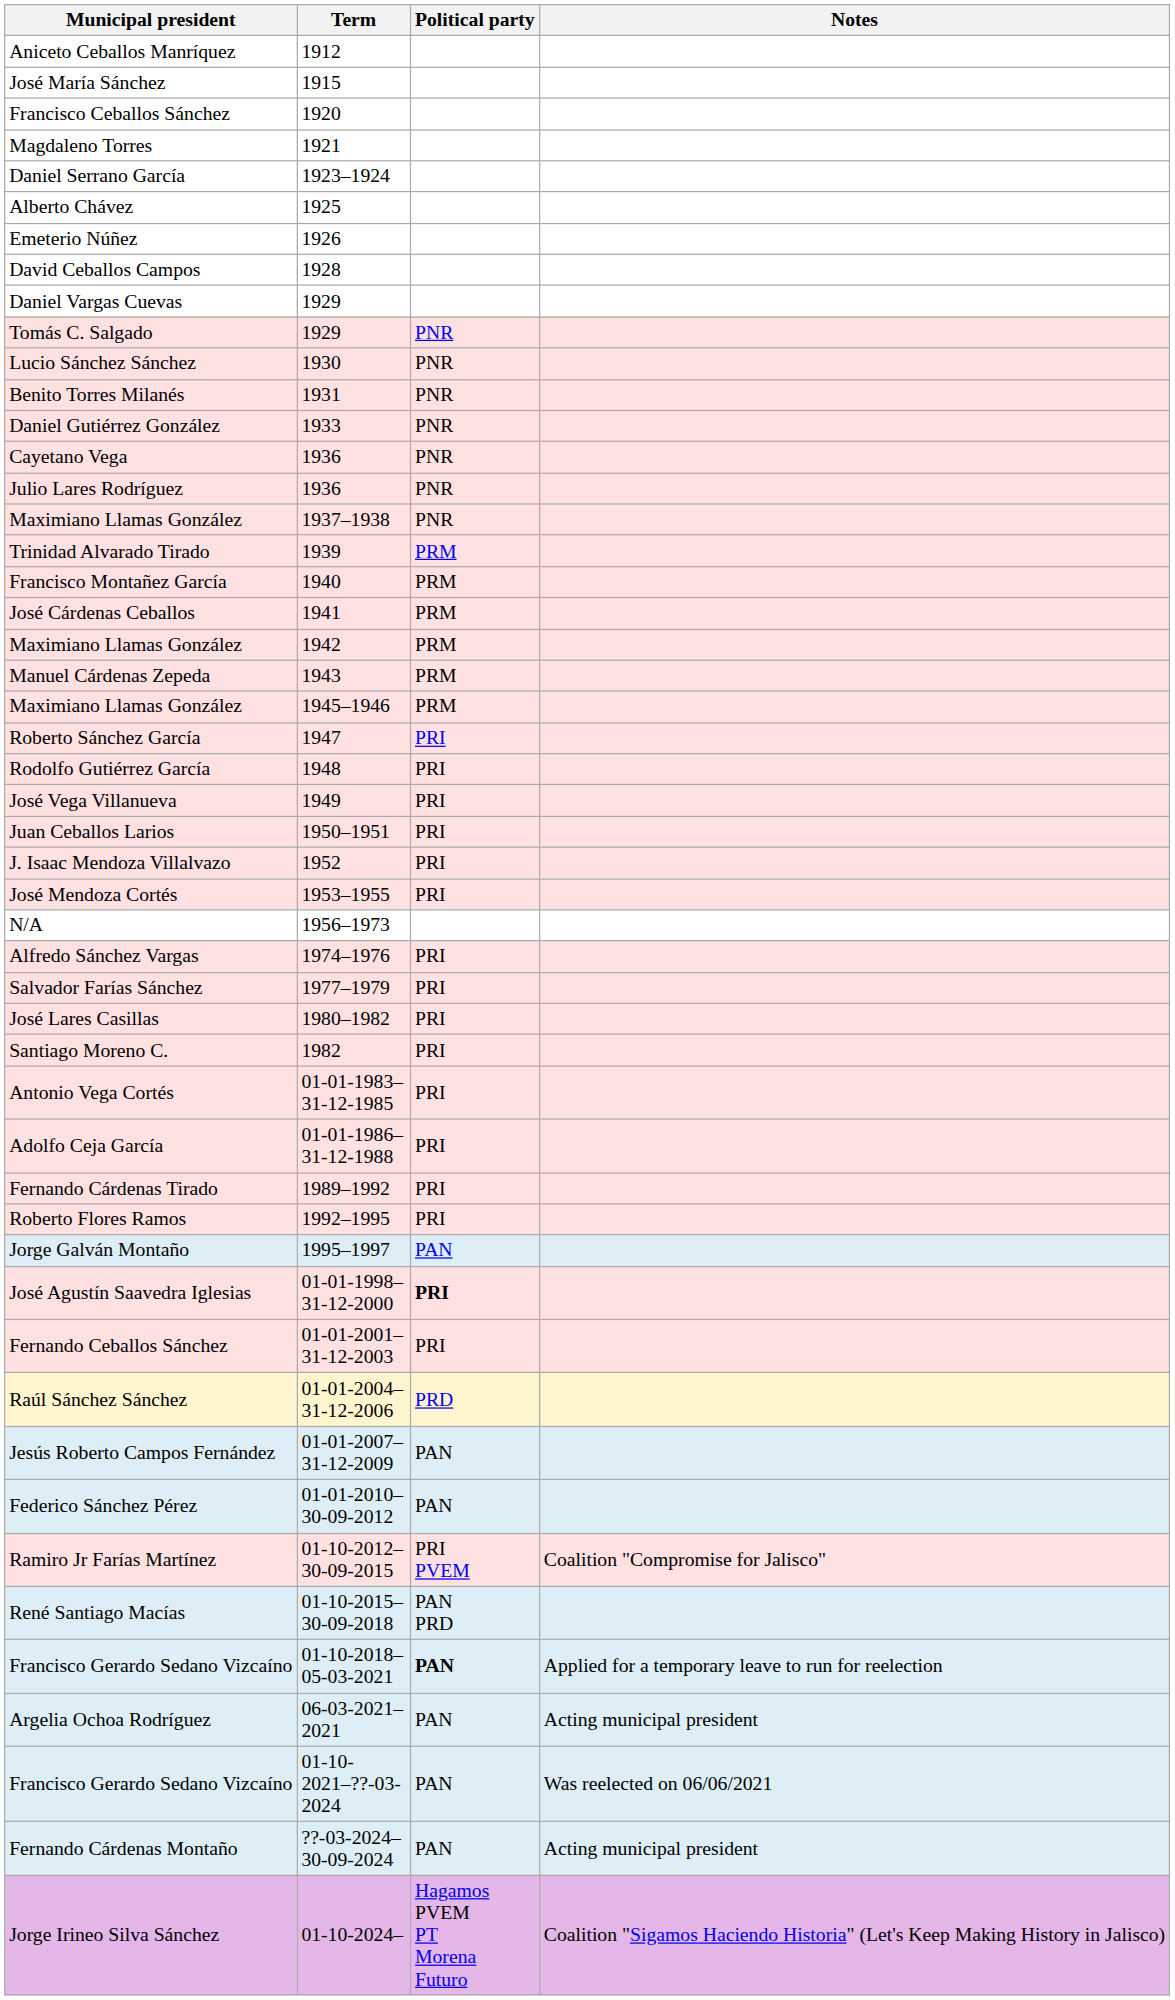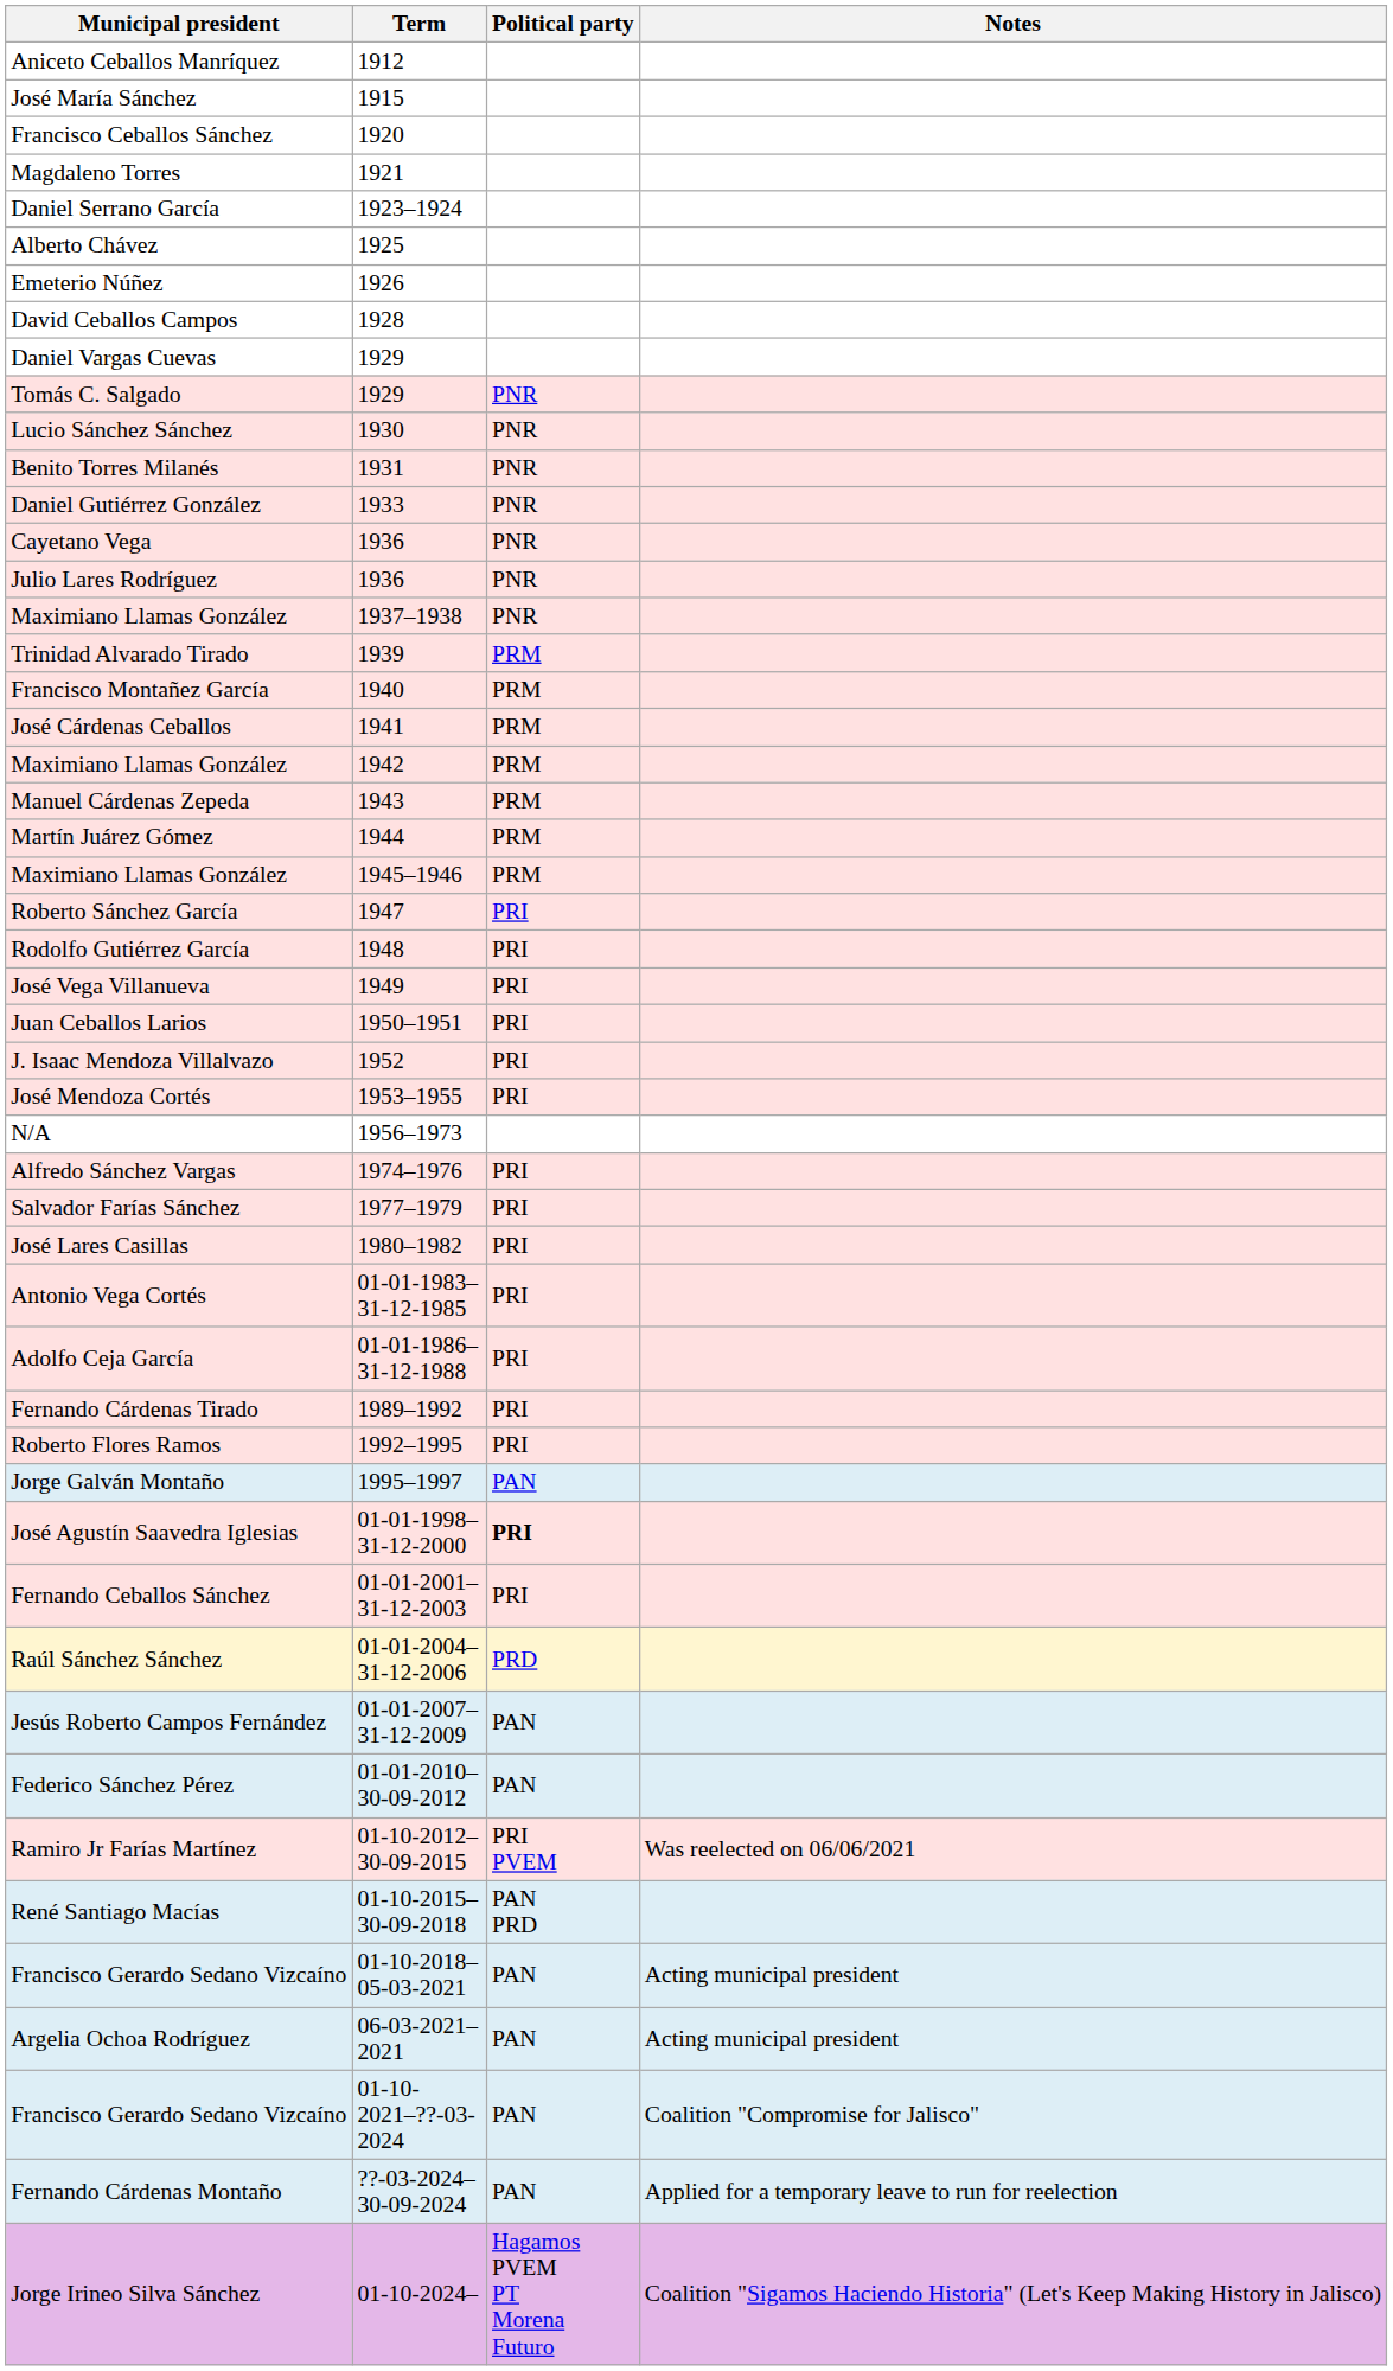 <table class="wikitable">
 <tr>
 <th>Municipal president</th>
 <th width=85px>Term</th>
 <th>Political party</th>
 <th>Notes</th>
 </tr>
 <tr style="background:#ffffff">
 <td>Aniceto Ceballos Manríquez</td>
 <td>1912</td>
 <td></td>
 <td></td>
 </tr>
 <tr style="background:#ffffff">
 <td>José María Sánchez</td>
 <td>1915</td>
 <td></td>
 <td></td>
 </tr>
 <tr style="background:#ffffff">
 <td>Francisco Ceballos Sánchez</td>
 <td>1920</td>
 <td></td>
 <td></td>
 </tr>
 <tr style="background:#ffffff">
 <td>Magdaleno Torres</td>
 <td>1921</td>
 <td></td>
 <td></td>
 </tr>
 <tr style="background:#ffffff">
 <td>Daniel Serrano García</td>
 <td>1923–1924</td>
 <td></td>
 <td></td>
 </tr>
 <tr style="background:#ffffff">
 <td>Alberto Chávez</td>
 <td>1925</td>
 <td></td>
 <td></td>
 </tr>
 <tr style="background:#ffffff">
 <td>Emeterio Núñez</td>
 <td>1926</td>
 <td></td>
 <td></td>
 </tr>
 <tr style="background:#ffffff">
 <td>David Ceballos Campos</td>
 <td>1928</td>
 <td></td>
 <td></td>
 </tr>
 <tr style="background:#ffffff">
 <td>Daniel Vargas Cuevas</td>
 <td>1929</td>
 <td></td>
 <td></td>
 </tr>
 <tr style="background:#ffe1e1">
 <td>Tomás C. Salgado</td>
 <td>1929</td>
 <td><a href='#'>PNR</a> </td>
 <td></td>
 </tr>
 <tr style="background:#ffe1e1">
 <td>Lucio Sánchez Sánchez</td>
 <td>1930</td>
 <td>PNR </td>
 <td></td>
 </tr>
 <tr style="background:#ffe1e1">
 <td>Benito Torres Milanés</td>
 <td>1931</td>
 <td>PNR </td>
 <td></td>
 </tr>
 <tr style="background:#ffe1e1">
 <td>Daniel Gutiérrez González</td>
 <td>1933</td>
 <td>PNR </td>
 <td></td>
 </tr>
 <tr style="background:#ffe1e1">
 <td>Cayetano Vega</td>
 <td>1936</td>
 <td>PNR </td>
 <td></td>
 </tr>
 <tr style="background:#ffe1e1">
 <td>Julio Lares Rodríguez</td>
 <td>1936</td>
 <td>PNR </td>
 <td></td>
 </tr>
 <tr style="background:#ffe1e1">
 <td>Maximiano Llamas González</td>
 <td>1937–1938</td>
 <td>PNR </td>
 <td></td>
 </tr>
 <tr style="background:#ffe1e1">
 <td>Trinidad Alvarado Tirado</td>
 <td>1939</td>
 <td><a href='#'>PRM</a> </td>
 <td></td>
 </tr>
 <tr style="background:#ffe1e1">
 <td>Francisco Montañez García</td>
 <td>1940</td>
 <td>PRM </td>
 <td></td>
 </tr>
 <tr style="background:#ffe1e1">
 <td>José Cárdenas Ceballos</td>
 <td>1941</td>
 <td>PRM </td>
 <td></td>
 </tr>
 <tr style="background:#ffe1e1">
 <td>Maximiano Llamas González</td>
 <td>1942</td>
 <td>PRM </td>
 <td></td>
 </tr>
 <tr style="background:#ffe1e1">
 <td>Manuel Cárdenas Zepeda</td>
 <td>1943</td>
 <td>PRM </td>
 <td></td>
 </tr>
 <tr style="background:#ffe1e1">
+<td>Martín Juárez Gómez</td>
+<td>1944</td>
+<td>PRM </td>
+<td></td>
+</tr>
+<tr style="background:#ffe1e1">
 <td>Maximiano Llamas González</td>
 <td>1945–1946</td>
 <td>PRM </td>
 <td></td>
 </tr>
 <tr style="background:#ffe1e1">
 <td>Roberto Sánchez García</td>
 <td>1947</td>
 <td><a href='#'>PRI</a> </td>
 <td></td>
 </tr>
 <tr style="background:#ffe1e1">
 <td>Rodolfo Gutiérrez García</td>
 <td>1948</td>
 <td>PRI </td>
 <td></td>
 </tr>
 <tr style="background:#ffe1e1">
 <td>José Vega Villanueva</td>
 <td>1949</td>
 <td>PRI </td>
 <td></td>
 </tr>
 <tr style="background:#ffe1e1">
 <td>Juan Ceballos Larios</td>
 <td>1950–1951</td>
 <td>PRI </td>
 <td></td>
 </tr>
 <tr style="background:#ffe1e1">
 <td>J. Isaac Mendoza Villalvazo</td>
 <td>1952</td>
 <td>PRI </td>
 <td></td>
 </tr>
 <tr style="background:#ffe1e1">
 <td>José Mendoza Cortés</td>
 <td>1953–1955</td>
 <td>PRI </td>
 <td></td>
 </tr>
 <tr style="background:#ffffff">
 <td>N/A</td>
 <td>1956–1973</td>
 <td></td>
 <td></td>
 </tr>
 <tr style="background:#ffe1e1">
 <td>Alfredo Sánchez Vargas</td>
 <td>1974–1976</td>
 <td>PRI </td>
 <td></td>
 </tr>
 <tr style="background:#ffe1e1">
 <td>Salvador Farías Sánchez</td>
 <td>1977–1979</td>
 <td>PRI </td>
 <td></td>
 </tr>
 <tr style="background:#ffe1e1">
 <td>José Lares Casillas</td>
 <td>1980–1982</td>
-<td>PRI </td>
-<td></td>
-</tr>
-<tr style="background:#ffe1e1">
-<td>Santiago Moreno C.</td>
-<td>1982</td>
 <td>PRI </td>
 <td></td>
 </tr>
 <tr style="background:#ffe1e1">
 <td>Antonio Vega Cortés</td>
 <td>01-01-1983–31-12-1985</td>
 <td>PRI </td>
 <td></td>
 </tr>
 <tr style="background:#ffe1e1">
 <td>Adolfo Ceja García</td>
 <td>01-01-1986–31-12-1988</td>
 <td>PRI </td>
 <td></td>
 </tr>
 <tr style="background:#ffe1e1">
 <td>Fernando Cárdenas Tirado</td>
 <td>1989–1992</td>
 <td>PRI </td>
 <td></td>
 </tr>
 <tr style="background:#ffe1e1">
 <td>Roberto Flores Ramos</td>
 <td>1992–1995</td>
 <td>PRI </td>
 <td></td>
 </tr>
 <tr style="background:#ddeef6">
 <td>Jorge Galván Montaño</td>
 <td>1995–1997</td>
 <td><a href='#'>PAN</a> </td>
 <td></td>
 </tr>
 <tr style="background:#ffe1e1">
 <td>José Agustín Saavedra Iglesias</td>
 <td>01-01-1998–31-12-2000</td>
 <td><strong>PRI </strong></td>
 <td></td>
 </tr>
 <tr style="background:#ffe1e1">
 <td>Fernando Ceballos Sánchez</td>
 <td>01-01-2001–31-12-2003</td>
 <td>PRI </td>
 <td></td>
 </tr>
 <tr style="background:#fff6d0">
 <td>Raúl Sánchez Sánchez</td>
 <td>01-01-2004–31-12-2006</td>
 <td><a href='#'>PRD</a> </td>
 <td></td>
 </tr>
 <tr style="background:#ddeef6">
 <td>Jesús Roberto Campos Fernández</td>
 <td>01-01-2007–31-12-2009</td>
 <td>PAN </td>
 <td></td>
 </tr>
 <tr style="background:#ddeef6">
 <td>Federico Sánchez Pérez</td>
 <td>01-01-2010–30-09-2012</td>
 <td>PAN </td>
 <td></td>
 </tr>
 <tr style="background:#ffe1e1">
 <td>Ramiro Jr Farías Martínez</td>
 <td>01-10-2012–30-09-2015</td>
 <td>PRI <br> <a href='#'>PVEM</a> </td>
-<td>Coalition "Compromise for Jalisco"</td>
+<td>Was reelected on 06/06/2021</td>
 </tr>
 <tr style="background:#ddeef6">
 <td>René Santiago Macías</td>
 <td>01-10-2015–30-09-2018</td>
 <td>PAN <br> PRD </td>
 <td></td>
 </tr>
 <tr style="background:#ddeef6">
 <td>Francisco Gerardo Sedano Vizcaíno</td>
 <td>01-10-2018–05-03-2021</td>
-<td><strong>PAN </strong></td>
-<td>Applied for a temporary leave to run for reelection</td>
+<td>PAN </td>
+<td>Acting municipal president</td>
 </tr>
 <tr style="background:#ddeef6">
 <td>Argelia Ochoa Rodríguez</td>
 <td>06-03-2021–2021</td>
 <td>PAN </td>
 <td>Acting municipal president</td>
 </tr>
 <tr style="background:#ddeef6">
 <td>Francisco Gerardo Sedano Vizcaíno</td>
 <td>01-10-2021–??-03-2024</td>
 <td>PAN </td>
-<td>Was reelected on 06/06/2021</td>
+<td>Coalition "Compromise for Jalisco"</td>
 </tr>
 <tr style="background:#ddeef6">
 <td>Fernando Cárdenas Montaño</td>
 <td>??-03-2024–30-09-2024</td>
 <td>PAN </td>
-<td>Acting municipal president</td>
+<td>Applied for a temporary leave to run for reelection</td>
 </tr>
 <tr style="background:#e4b7e8">
 <td>Jorge Irineo Silva  Sánchez</td>
 <td>01-10-2024–</td>
 <td><a href='#'>Hagamos</a> <br> PVEM <br> <a href='#'> PT</a> <br> <a href='#'>Morena</a> <br> <a href='#'>Futuro</a> </td>
 <td>Coalition "<a href='#'>Sigamos Haciendo Historia</a>" (Let's Keep Making History in Jalisco)</td>
 </tr>
 </table>
